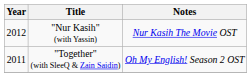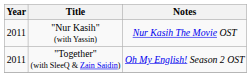 <table class="wikitable" style="text-align:center;">
 <tr>
 <th>Year</th>
 <th>Title</th>
 <th>Notes</th>
 </tr>
 <tr>
-<td>2012</td>
+<td>2011</td>
 <td>"Nur Kasih" <br><small>(with Yassin)</small></td>
 <td><em><a href='#'>Nur Kasih The Movie</a> OST</em></td>
 </tr>
 <tr>
 <td>2011</td>
 <td>"Together" <br><small>(with SleeQ & <a href='#'>Zain Saidin</a>)</small></td>
 <td><em><a href='#'>Oh My English!</a> Season 2 OST</em></td>
 </tr>
 <tr>
 </tr>
 </table>
